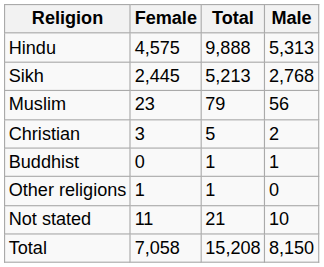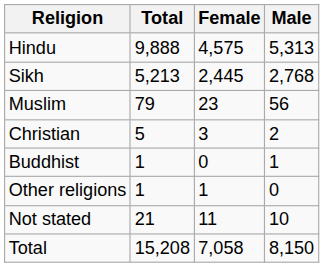 <table class="wikitable sortable">
 <tr>
 <th>Religion</th>
+<th>Total</th>
 <th>Female</th>
-<th>Total</th>
 <th>Male</th>
 </tr>
 <tr>
 <td>Hindu</td>
+<td>9,888</td>
 <td>4,575</td>
-<td>9,888</td>
 <td>5,313</td>
 </tr>
 <tr>
 <td>Sikh</td>
+<td>5,213</td>
 <td>2,445</td>
-<td>5,213</td>
 <td>2,768</td>
 </tr>
 <tr>
 <td>Muslim</td>
+<td>79</td>
 <td>23</td>
-<td>79</td>
 <td>56</td>
 </tr>
 <tr>
 <td>Christian</td>
+<td>5</td>
 <td>3</td>
-<td>5</td>
 <td>2</td>
 </tr>
 <tr>
 <td>Buddhist</td>
+<td>1</td>
 <td>0</td>
-<td>1</td>
 <td>1</td>
 </tr>
 <tr>
 <td>Other religions</td>
 <td>1</td>
 <td>1</td>
 <td>0</td>
 </tr>
 <tr>
 <td>Not stated</td>
+<td>21</td>
 <td>11</td>
-<td>21</td>
 <td>10</td>
 </tr>
 <tr>
 <td>Total</td>
+<td>15,208</td>
 <td>7,058</td>
-<td>15,208</td>
 <td>8,150</td>
 </tr>
 </table>
